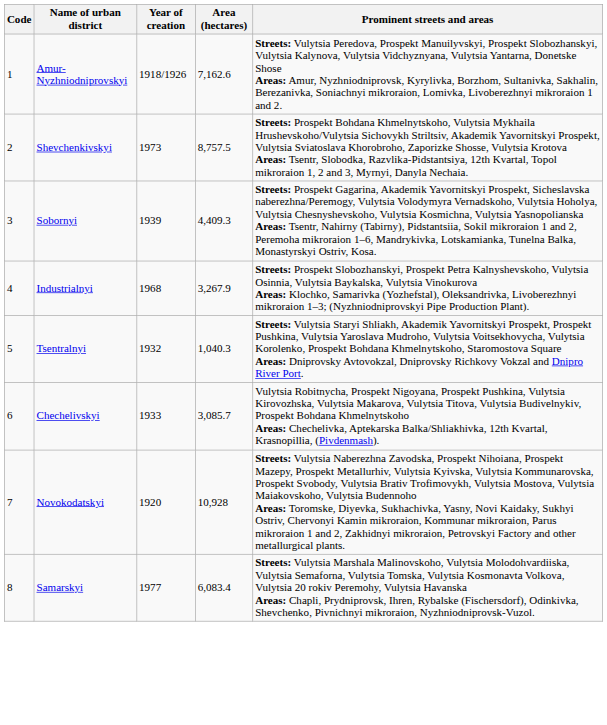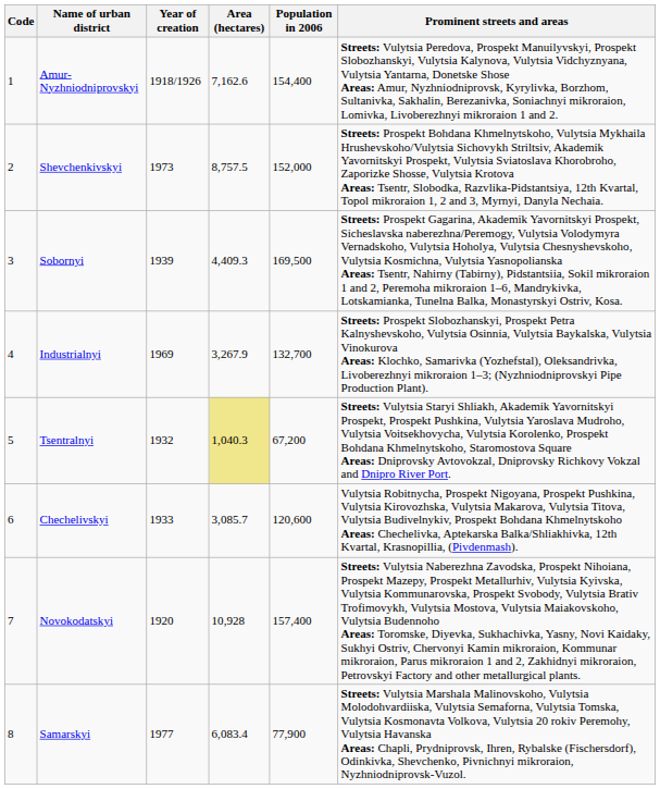 <table class="wikitable">
 <tr>
 <th>Code</th>
 <th>Name of urban district</th>
 <th>Year of creation</th>
 <th>Area (hectares)</th>
+<th>Population in 2006</th>
 <th>Prominent streets and areas</th>
 </tr>
 <tr>
 <td>1</td>
 <td><a href='#'>Amur-Nyzhniodniprovskyi</a></td>
 <td>1918/1926</td>
 <td>7,162.6</td>
+<td>154,400</td>
 <td><strong>Streets:</strong> Vulytsia Peredova, Prospekt Manuilyvskyi, Prospekt Slobozhanskyi, Vulytsia Kalynova, Vulytsia Vidchyznyana, Vulytsia Yantarna, Donetske Shose<br><strong>Areas:</strong> Amur, Nyzhniodniprovsk, Kyrylivka, Borzhom, Sultanivka, Sakhalin, Berezanivka, Soniachnyi mikroraion, Lomivka, Livoberezhnyi mikroraion 1 and 2.</td>
 </tr>
 <tr>
 <td>2</td>
 <td><a href='#'>Shevchenkivskyi</a></td>
 <td>1973</td>
 <td>8,757.5</td>
+<td>152,000</td>
 <td><strong>Streets:</strong> Prospekt Bohdana Khmelnytskoho, Vulytsia Mykhaila Hrushevskoho/Vulytsia Sichovykh Striltsiv, Akademik Yavornitskyi Prospekt, Vulytsia Sviatoslava Khorobroho, Zaporizke Shosse, Vulytsia Krotova<br><strong>Areas:</strong> Tsentr, Slobodka, Razvlika-Pidstantsiya, 12th Kvartal, Topol mikroraion 1, 2 and 3, Myrnyi, Danyla Nechaia.</td>
 </tr>
 <tr>
 <td>3</td>
 <td><a href='#'>Sobornyi</a></td>
 <td>1939</td>
 <td>4,409.3</td>
+<td>169,500</td>
 <td><strong>Streets:</strong> Prospekt Gagarina, Akademik Yavornitskyi Prospekt, Sicheslavska naberezhna/Peremogy, Vulytsia Volodymyra Vernadskoho, Vulytsia Hoholya, Vulytsia Chesnyshevskoho, Vulytsia Kosmichna, Vulytsia Yasnopolianska<br><strong>Areas:</strong> Tsentr, Nahirny (Tabirny), Pidstantsiia, Sokil mikroraion 1 and 2, Peremoha mikroraion 1–6, Mandrykivka, Lotskamianka, Tunelna Balka, Monastyrskyi Ostriv, Kosa.</td>
 </tr>
 <tr>
 <td>4</td>
 <td><a href='#'>Industrialnyi</a></td>
-<td>1968</td>
+<td>1969</td>
 <td>3,267.9</td>
+<td>132,700</td>
 <td><strong>Streets:</strong> Prospekt Slobozhanskyi, Prospekt Petra Kalnyshevskoho, Vulytsia Osinnia, Vulytsia Baykalska, Vulytsia Vinokurova<br><strong>Areas:</strong> Klochko, Samarivka (Yozhefstal), Oleksandrivka, Livoberezhnyi mikroraion 1–3; (Nyzhniodniprovskyi Pipe Production Plant).</td>
 </tr>
 <tr>
 <td>5</td>
 <td><a href='#'>Tsentralnyi</a></td>
 <td>1932</td>
-<td>1,040.3</td>
+<td style="background: khaki;">1,040.3</td>
+<td>67,200</td>
 <td><strong>Streets:</strong> Vulytsia Staryi Shliakh, Akademik Yavornitskyi Prospekt, Prospekt Pushkina, Vulytsia Yaroslava Mudroho, Vulytsia Voitsekhovycha, Vulytsia Korolenko, Prospekt Bohdana Khmelnytskoho, Staromostova Square<br><strong>Areas:</strong> Dniprovsky Avtovokzal, Dniprovsky Richkovy Vokzal and <a href='#'>Dnipro River Port</a>.</td>
 </tr>
 <tr>
 <td>6</td>
 <td><a href='#'>Chechelivskyi</a></td>
 <td>1933</td>
 <td>3,085.7</td>
+<td>120,600</td>
 <td>Vulytsia Robitnycha, Prospekt Nigoyana, Prospekt Pushkina, Vulytsia Kirovozhska, Vulytsia Makarova, Vulytsia Titova, Vulytsia Budivelnykiv, Prospekt Bohdana Khmelnytskoho<br><strong>Areas:</strong> Chechelivka, Aptekarska Balka/Shliakhivka, 12th Kvartal, Krasnopillia, (<a href='#'>Pivdenmash</a>).</td>
 </tr>
 <tr>
 <td>7</td>
 <td><a href='#'>Novokodatskyi</a></td>
 <td>1920</td>
 <td>10,928</td>
+<td>157,400</td>
 <td><strong>Streets:</strong> Vulytsia Naberezhna Zavodska, Prospekt Nihoiana, Prospekt Mazepy, Prospekt Metallurhiv, Vulytsia Kyivska, Vulytsia Kommunarovska, Prospekt Svobody, Vulytsia Brativ Trofimovykh, Vulytsia Mostova, Vulytsia Maiakovskoho, Vulytsia Budennoho<br><strong>Areas:</strong> Toromske, Diyevka, Sukhachivka, Yasny, Novi Kaidaky, Sukhyi Ostriv, Chervonyi Kamin mikroraion, Kommunar mikroraion, Parus mikroraion 1 and 2, Zakhidnyi mikroraion, Petrovskyi Factory and other metallurgical plants.</td>
 </tr>
 <tr>
 <td>8</td>
 <td><a href='#'>Samarskyi</a></td>
 <td>1977</td>
 <td>6,083.4</td>
+<td>77,900</td>
 <td><strong>Streets:</strong> Vulytsia Marshala Malinovskoho, Vulytsia Molodohvardiiska, Vulytsia Semaforna, Vulytsia Tomska, Vulytsia Kosmonavta Volkova, Vulytsia 20 rokiv Peremohy, Vulytsia Havanska<br><strong>Areas:</strong> Chapli, Prydniprovsk, Ihren, Rybalske (Fischersdorf), Odinkivka, Shevchenko, Pivnichnyi mikroraion, Nyzhniodniprovsk-Vuzol.</td>
 </tr>
 </table>
